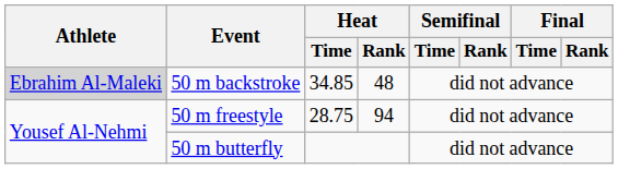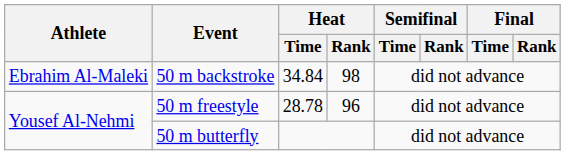 <table class=wikitable style="font-size:90%">
 <tr>
 <th rowspan="2">Athlete</th>
 <th rowspan="2">Event</th>
 <th colspan="2">Heat</th>
 <th colspan="2">Semifinal</th>
 <th colspan="2">Final</th>
 </tr>
 <tr style="font-size:95%">
 <th>Time</th>
 <th>Rank</th>
 <th>Time</th>
 <th>Rank</th>
 <th>Time</th>
 <th>Rank</th>
 </tr>
 <tr align=center>
-<td align=left style="background: lightgrey;"><a href='#'>Ebrahim Al-Maleki</a></td>
+<td align=left><a href='#'>Ebrahim Al-Maleki</a></td>
 <td align=left><a href='#'>50 m backstroke</a></td>
-<td>34.85</td>
-<td>48</td>
+<td>34.84</td>
+<td>98</td>
 <td colspan=4>did not advance</td>
 </tr>
 <tr align=center>
 <td align=left rowspan=2><a href='#'>Yousef Al-Nehmi</a></td>
 <td align=left><a href='#'>50 m freestyle</a></td>
-<td>28.75</td>
-<td>94</td>
+<td>28.78</td>
+<td>96</td>
 <td colspan=4>did not advance</td>
 </tr>
 <tr align=center>
 <td align=left><a href='#'>50 m butterfly</a></td>
 <td colspan=2></td>
 <td colspan=4>did not advance</td>
 </tr>
 </table>
